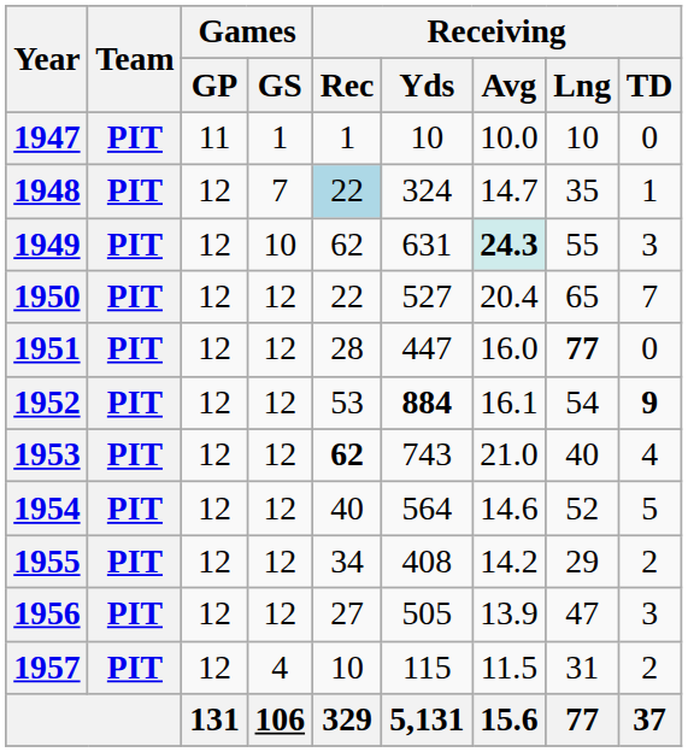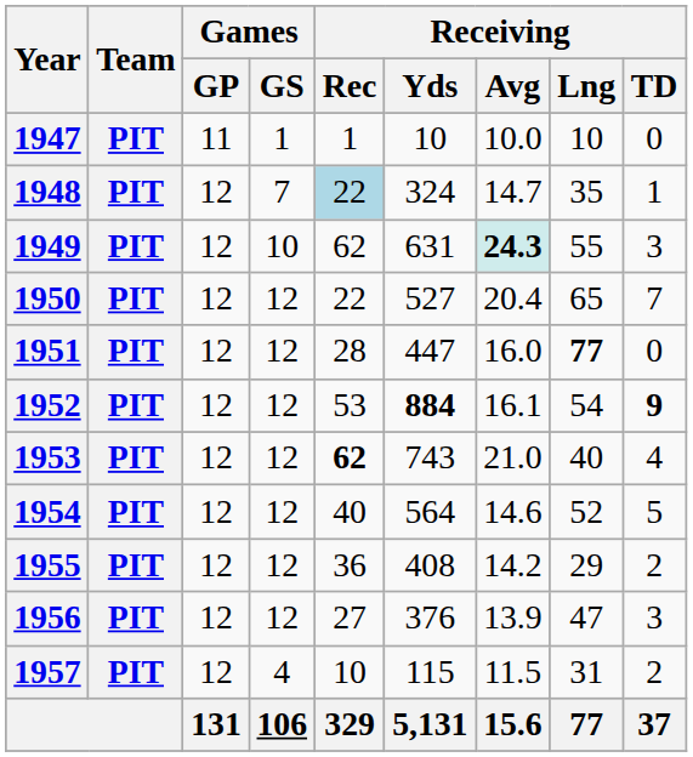 <table class="wikitable" style="text-align:center;">
 <tr>
 <th rowspan="2">Year</th>
 <th rowspan="2">Team</th>
 <th colspan="2">Games</th>
 <th colspan="5">Receiving</th>
 </tr>
 <tr>
 <th>GP</th>
 <th>GS</th>
 <th>Rec</th>
 <th>Yds</th>
 <th>Avg</th>
 <th>Lng</th>
 <th>TD</th>
 </tr>
 <tr>
 <th><a href='#'>1947</a></th>
 <th><a href='#'>PIT</a></th>
 <td>11</td>
 <td>1</td>
 <td>1</td>
 <td>10</td>
 <td>10.0</td>
 <td>10</td>
 <td>0</td>
 </tr>
 <tr>
 <th><a href='#'>1948</a></th>
 <th><a href='#'>PIT</a></th>
 <td>12</td>
 <td>7</td>
 <td style="background: lightblue;">22</td>
 <td>324</td>
 <td>14.7</td>
 <td>35</td>
 <td>1</td>
 </tr>
 <tr>
 <th><a href='#'>1949</a></th>
 <th><a href='#'>PIT</a></th>
 <td>12</td>
 <td>10</td>
 <td>62</td>
 <td>631</td>
 <td style="background:#cfecec;"><strong>24.3</strong></td>
 <td>55</td>
 <td>3</td>
 </tr>
 <tr>
 <th><a href='#'>1950</a></th>
 <th><a href='#'>PIT</a></th>
 <td>12</td>
 <td>12</td>
 <td>22</td>
 <td>527</td>
 <td>20.4</td>
 <td>65</td>
 <td>7</td>
 </tr>
 <tr>
 <th><a href='#'>1951</a></th>
 <th><a href='#'>PIT</a></th>
 <td>12</td>
 <td>12</td>
 <td>28</td>
 <td>447</td>
 <td>16.0</td>
 <td><strong>77</strong></td>
 <td>0</td>
 </tr>
 <tr>
 <th><a href='#'>1952</a></th>
 <th><a href='#'>PIT</a></th>
 <td>12</td>
 <td>12</td>
 <td>53</td>
 <td><strong>884</strong></td>
 <td>16.1</td>
 <td>54</td>
 <td><strong>9</strong></td>
 </tr>
 <tr>
 <th><a href='#'>1953</a></th>
 <th><a href='#'>PIT</a></th>
 <td>12</td>
 <td>12</td>
 <td><strong>62</strong></td>
 <td>743</td>
 <td>21.0</td>
 <td>40</td>
 <td>4</td>
 </tr>
 <tr>
 <th><a href='#'>1954</a></th>
 <th><a href='#'>PIT</a></th>
 <td>12</td>
 <td>12</td>
 <td>40</td>
 <td>564</td>
 <td>14.6</td>
 <td>52</td>
 <td>5</td>
 </tr>
 <tr>
 <th><a href='#'>1955</a></th>
 <th><a href='#'>PIT</a></th>
 <td>12</td>
 <td>12</td>
-<td>34</td>
+<td>36</td>
 <td>408</td>
 <td>14.2</td>
 <td>29</td>
 <td>2</td>
 </tr>
 <tr>
 <th><a href='#'>1956</a></th>
 <th><a href='#'>PIT</a></th>
 <td>12</td>
 <td>12</td>
 <td>27</td>
-<td>505</td>
+<td>376</td>
 <td>13.9</td>
 <td>47</td>
 <td>3</td>
 </tr>
 <tr>
 <th><a href='#'>1957</a></th>
 <th><a href='#'>PIT</a></th>
 <td>12</td>
 <td>4</td>
 <td>10</td>
 <td>115</td>
 <td>11.5</td>
 <td>31</td>
 <td>2</td>
 </tr>
 <tr>
 <th colspan="2"></th>
 <th>131</th>
 <th><u>106</u></th>
 <th>329</th>
 <th>5,131</th>
 <th>15.6</th>
 <th>77</th>
 <th>37</th>
 </tr>
 </table>
